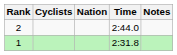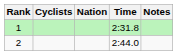 <table class="wikitable sortable">
 <tr>
 <th>Rank</th>
 <th>Cyclists</th>
 <th>Nation</th>
 <th>Time</th>
 <th>Notes</th>
 </tr>
+<tr bgcolor=bbf3bb>
+<td align=center>1</td>
+<td></td>
+<td></td>
+<td align=center>2:31.8</td>
+<td align=center></td>
+</tr>
 <tr>
 <td align=center>2</td>
 <td></td>
 <td></td>
 <td align=center>2:44.0</td>
 <td></td>
 </tr>
-<tr bgcolor=bbf3bb>
-<td align=center>1</td>
-<td></td>
-<td></td>
-<td align=center>2:31.8</td>
-<td align=center></td>
-</tr>
 </table>
